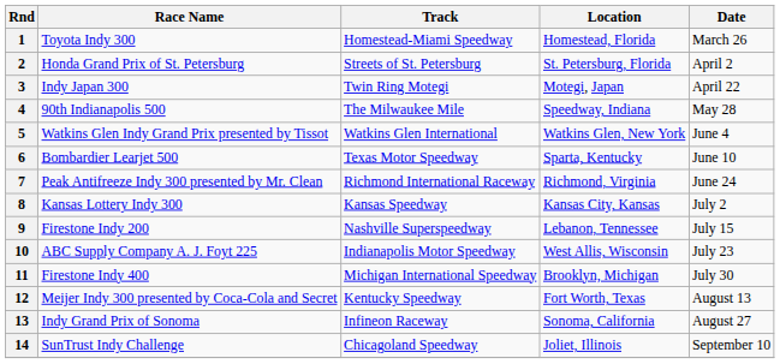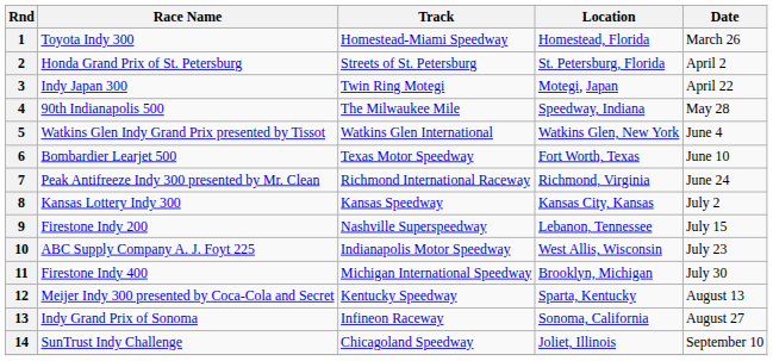 <table class="wikitable" style="font-size: 85%">
 <tr>
 <th>Rnd</th>
 <th>Race Name</th>
 <th>Track</th>
 <th>Location</th>
 <th>Date</th>
 </tr>
 <tr>
 <th>1</th>
 <td><a href='#'>Toyota Indy 300</a></td>
 <td> <a href='#'>Homestead-Miami Speedway</a></td>
 <td><a href='#'>Homestead, Florida</a></td>
 <td>March 26</td>
 </tr>
 <tr>
 <th>2</th>
 <td><a href='#'>Honda Grand Prix of St. Petersburg</a></td>
 <td> <a href='#'>Streets of St. Petersburg</a></td>
 <td><a href='#'>St. Petersburg, Florida</a></td>
 <td>April 2</td>
 </tr>
 <tr>
 <th>3</th>
 <td><a href='#'>Indy Japan 300</a></td>
 <td> <a href='#'>Twin Ring Motegi</a></td>
 <td><a href='#'>Motegi</a>, <a href='#'>Japan</a></td>
 <td>April 22</td>
 </tr>
 <tr>
 <th>4</th>
 <td><a href='#'>90th Indianapolis 500</a></td>
 <td> <a href='#'>The Milwaukee Mile</a></td>
 <td><a href='#'>Speedway, Indiana</a></td>
 <td>May 28</td>
 </tr>
 <tr>
 <th>5</th>
 <td><a href='#'>Watkins Glen Indy Grand Prix presented by Tissot</a></td>
 <td> <a href='#'>Watkins Glen International</a></td>
 <td><a href='#'>Watkins Glen, New York</a></td>
 <td>June 4</td>
 </tr>
 <tr>
 <th>6</th>
 <td><a href='#'>Bombardier Learjet 500</a></td>
 <td> <a href='#'>Texas Motor Speedway</a></td>
-<td><a href='#'>Sparta, Kentucky</a></td>
+<td><a href='#'>Fort Worth, Texas</a></td>
 <td>June 10</td>
 </tr>
 <tr>
 <th>7</th>
 <td><a href='#'>Peak Antifreeze Indy 300 presented by Mr. Clean</a></td>
 <td> <a href='#'>Richmond International Raceway</a></td>
 <td><a href='#'>Richmond, Virginia</a></td>
 <td>June 24</td>
 </tr>
 <tr>
 <th>8</th>
 <td><a href='#'>Kansas Lottery Indy 300</a></td>
 <td> <a href='#'>Kansas Speedway</a></td>
 <td><a href='#'>Kansas City, Kansas</a></td>
 <td>July 2</td>
 </tr>
 <tr>
 <th>9</th>
 <td><a href='#'>Firestone Indy 200</a></td>
 <td> <a href='#'>Nashville Superspeedway</a></td>
 <td><a href='#'>Lebanon, Tennessee</a></td>
 <td>July 15</td>
 </tr>
 <tr>
 <th>10</th>
 <td><a href='#'>ABC Supply Company A. J. Foyt 225</a></td>
 <td> <a href='#'>Indianapolis Motor Speedway</a></td>
 <td><a href='#'>West Allis, Wisconsin</a></td>
 <td>July 23</td>
 </tr>
 <tr>
 <th>11</th>
 <td><a href='#'>Firestone Indy 400</a></td>
 <td> <a href='#'>Michigan International Speedway</a></td>
 <td><a href='#'>Brooklyn, Michigan</a></td>
 <td>July 30</td>
 </tr>
 <tr>
 <th>12</th>
 <td><a href='#'>Meijer Indy 300 presented by Coca-Cola and Secret</a></td>
 <td> <a href='#'>Kentucky Speedway</a></td>
-<td><a href='#'>Fort Worth, Texas</a></td>
+<td><a href='#'>Sparta, Kentucky</a></td>
 <td>August 13</td>
 </tr>
 <tr>
 <th>13</th>
 <td><a href='#'>Indy Grand Prix of Sonoma</a></td>
 <td> <a href='#'>Infineon Raceway</a></td>
 <td><a href='#'>Sonoma, California</a></td>
 <td>August 27</td>
 </tr>
 <tr>
 <th>14</th>
 <td><a href='#'>SunTrust Indy Challenge</a></td>
 <td> <a href='#'>Chicagoland Speedway</a></td>
 <td><a href='#'>Joliet, Illinois</a></td>
 <td>September 10</td>
 </tr>
 <tr>
 </tr>
 </table>
